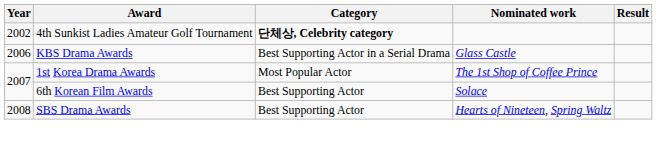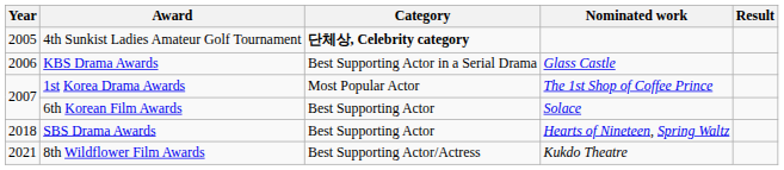 <table class="wikitable sortable">
 <tr>
 <th>Year</th>
 <th>Award</th>
 <th>Category</th>
 <th>Nominated work</th>
 <th>Result</th>
 </tr>
 <tr>
-<td>2002</td>
+<td>2005</td>
 <td>4th Sunkist Ladies Amateur Golf Tournament</td>
 <td><strong>단체상, Celebrity category</strong></td>
 <td></td>
 <td></td>
 </tr>
 <tr>
 <td>2006</td>
 <td><a href='#'>KBS Drama Awards</a></td>
 <td>Best Supporting Actor in a Serial Drama</td>
 <td><em><a href='#'>Glass Castle</a></em></td>
 <td></td>
 </tr>
 <tr>
 <td rowspan=2>2007</td>
 <td><a href='#'>1st</a> <a href='#'>Korea Drama Awards</a></td>
 <td>Most Popular Actor</td>
 <td><em><a href='#'>The 1st Shop of Coffee Prince</a></em></td>
 <td></td>
 </tr>
 <tr>
 <td>6th <a href='#'>Korean Film Awards</a></td>
 <td>Best Supporting Actor</td>
 <td><em><a href='#'>Solace</a></em></td>
 <td></td>
 </tr>
 <tr>
-<td>2008</td>
+<td>2018</td>
 <td><a href='#'>SBS Drama Awards</a></td>
 <td>Best Supporting Actor</td>
 <td><em><a href='#'>Hearts of Nineteen</a></em>, <em><a href='#'>Spring Waltz</a></em></td>
 <td></td>
 </tr>
+<tr>
+<td>2021</td>
+<td>8th <a href='#'>Wildflower Film Awards</a></td>
+<td>Best Supporting Actor/Actress</td>
+<td><em>Kukdo Theatre</em></td>
+<td></td>
+</tr>
 </table>
